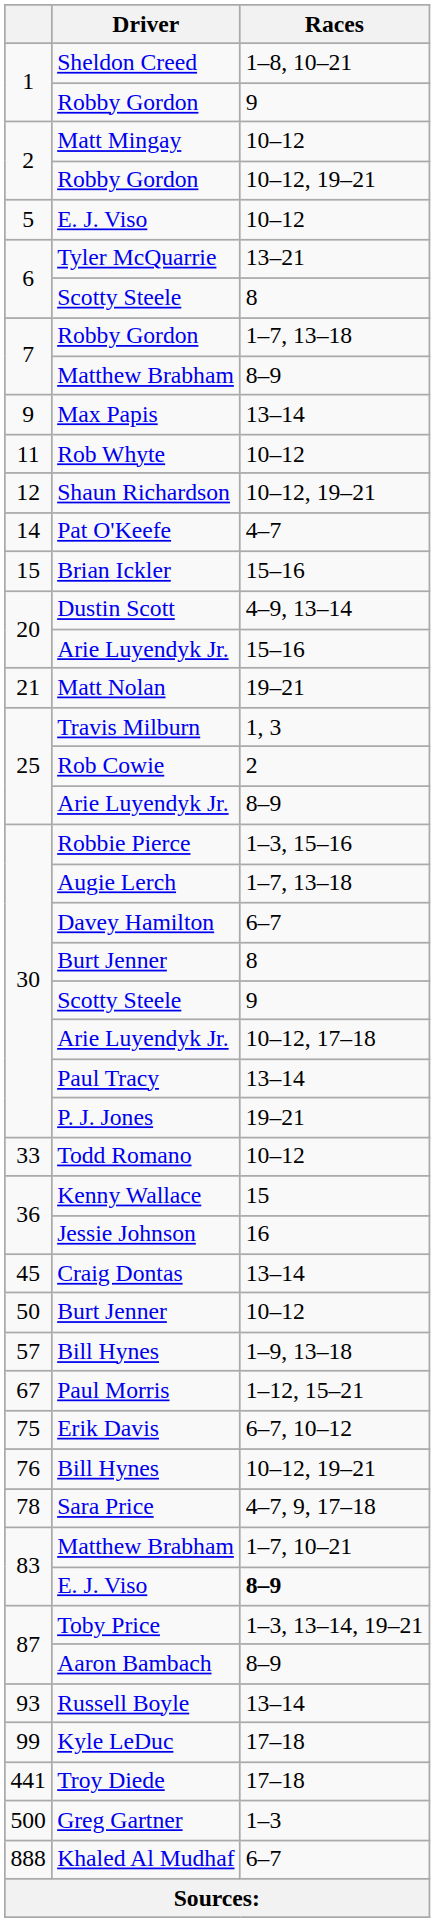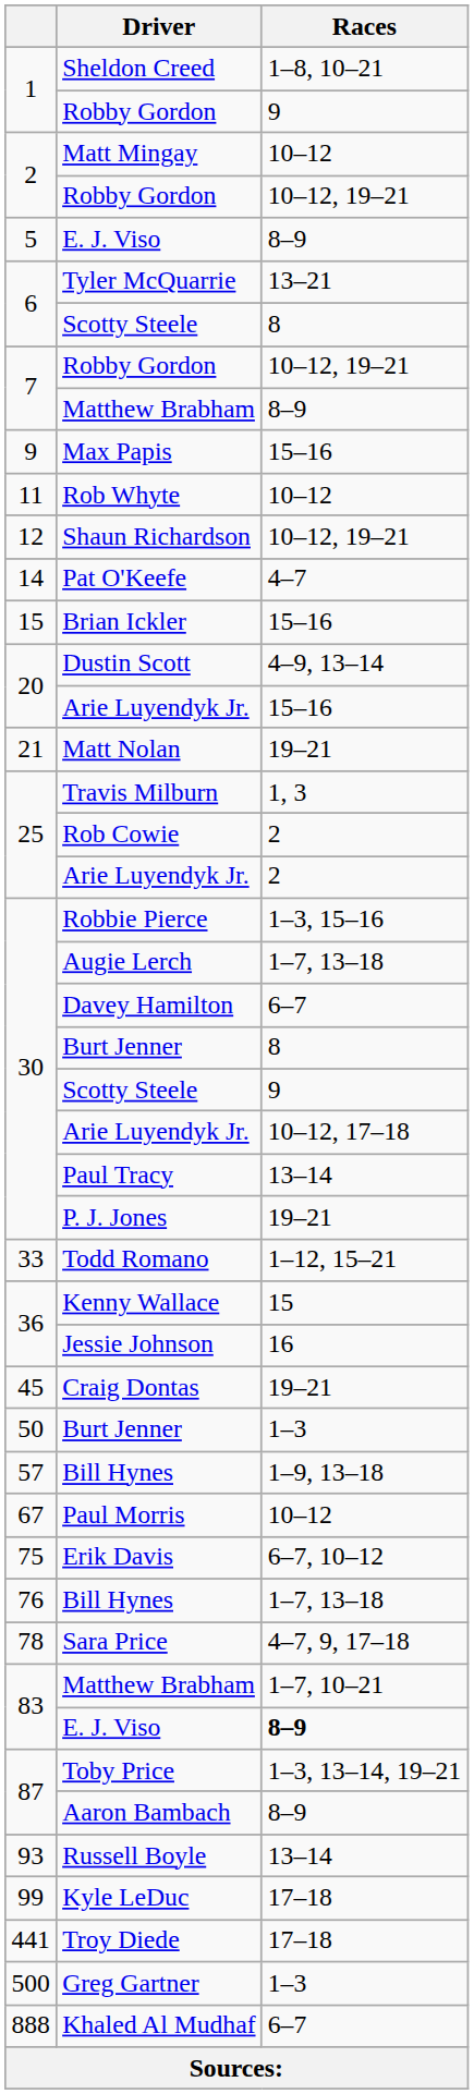 <table class="wikitable" style="font-size: 85%">
 <tr>
 <th></th>
 <th>Driver</th>
 <th>Races</th>
 </tr>
 <tr>
 <td align=center rowspan=2>1</td>
 <td> <a href='#'>Sheldon Creed</a></td>
 <td>1–8, 10–21</td>
 </tr>
 <tr>
 <td> <a href='#'>Robby Gordon</a></td>
 <td>9</td>
 </tr>
 <tr>
 <td align=center rowspan=2>2</td>
 <td> <a href='#'>Matt Mingay</a></td>
 <td>10–12</td>
 </tr>
 <tr>
 <td> <a href='#'>Robby Gordon</a></td>
 <td>10–12, 19–21</td>
 </tr>
 <tr>
 <td align=center>5</td>
 <td> <a href='#'>E. J. Viso</a></td>
-<td>10–12</td>
+<td>8–9</td>
 </tr>
 <tr>
 <td align=center rowspan=2>6</td>
 <td> <a href='#'>Tyler McQuarrie</a></td>
 <td>13–21</td>
 </tr>
 <tr>
 <td> <a href='#'>Scotty Steele</a></td>
 <td>8</td>
 </tr>
 <tr>
 <td align=center rowspan=2>7</td>
 <td> <a href='#'>Robby Gordon</a></td>
-<td>1–7, 13–18</td>
+<td>10–12, 19–21</td>
 </tr>
 <tr>
 <td> <a href='#'>Matthew Brabham</a></td>
 <td>8–9</td>
 </tr>
 <tr>
 <td align=center>9</td>
 <td> <a href='#'>Max Papis</a></td>
-<td>13–14</td>
+<td>15–16</td>
 </tr>
 <tr>
 <td align=center>11</td>
 <td> <a href='#'>Rob Whyte</a></td>
 <td>10–12</td>
 </tr>
 <tr>
 <td align=center>12</td>
 <td> <a href='#'>Shaun Richardson</a></td>
 <td>10–12, 19–21</td>
 </tr>
 <tr>
 <td align=center>14</td>
 <td> <a href='#'>Pat O'Keefe</a></td>
 <td>4–7</td>
 </tr>
 <tr>
 <td align=center>15</td>
 <td> <a href='#'>Brian Ickler</a></td>
 <td>15–16</td>
 </tr>
 <tr>
 <td align=center rowspan=2>20</td>
 <td> <a href='#'>Dustin Scott</a></td>
 <td>4–9, 13–14</td>
 </tr>
 <tr>
 <td> <a href='#'>Arie Luyendyk Jr.</a></td>
 <td>15–16</td>
 </tr>
 <tr>
 <td align=center>21</td>
 <td> <a href='#'>Matt Nolan</a></td>
 <td>19–21</td>
 </tr>
 <tr>
 <td align=center rowspan=3>25</td>
 <td> <a href='#'>Travis Milburn</a></td>
 <td>1, 3</td>
 </tr>
 <tr>
 <td> <a href='#'>Rob Cowie</a></td>
 <td>2</td>
 </tr>
 <tr>
 <td> <a href='#'>Arie Luyendyk Jr.</a></td>
-<td>8–9</td>
+<td>2</td>
 </tr>
 <tr>
 <td align=center rowspan=8>30</td>
 <td> <a href='#'>Robbie Pierce</a></td>
 <td>1–3, 15–16</td>
 </tr>
 <tr>
 <td> <a href='#'>Augie Lerch</a></td>
 <td>1–7, 13–18</td>
 </tr>
 <tr>
 <td> <a href='#'>Davey Hamilton</a></td>
 <td>6–7</td>
 </tr>
 <tr>
 <td> <a href='#'>Burt Jenner</a></td>
 <td>8</td>
 </tr>
 <tr>
 <td> <a href='#'>Scotty Steele</a></td>
 <td>9</td>
 </tr>
 <tr>
 <td> <a href='#'>Arie Luyendyk Jr.</a></td>
 <td>10–12, 17–18</td>
 </tr>
 <tr>
 <td> <a href='#'>Paul Tracy</a></td>
 <td>13–14</td>
 </tr>
 <tr>
 <td> <a href='#'>P. J. Jones</a></td>
 <td>19–21</td>
 </tr>
 <tr>
 <td align=center>33</td>
 <td> <a href='#'>Todd Romano</a></td>
-<td>10–12</td>
+<td>1–12, 15–21</td>
 </tr>
 <tr>
 <td align=center rowspan=2>36</td>
 <td> <a href='#'>Kenny Wallace</a></td>
 <td>15</td>
 </tr>
 <tr>
 <td> <a href='#'>Jessie Johnson</a></td>
 <td>16</td>
 </tr>
 <tr>
 <td align=center>45</td>
 <td> <a href='#'>Craig Dontas</a></td>
-<td>13–14</td>
+<td>19–21</td>
 </tr>
 <tr>
 <td align=center>50</td>
 <td> <a href='#'>Burt Jenner</a></td>
-<td>10–12</td>
+<td>1–3</td>
 </tr>
 <tr>
 <td align=center>57</td>
 <td> <a href='#'>Bill Hynes</a></td>
 <td>1–9, 13–18</td>
 </tr>
 <tr>
 <td align=center>67</td>
 <td> <a href='#'>Paul Morris</a></td>
-<td>1–12, 15–21</td>
+<td>10–12</td>
 </tr>
 <tr>
 <td align=center>75</td>
 <td> <a href='#'>Erik Davis</a></td>
 <td>6–7, 10–12</td>
 </tr>
 <tr>
 <td align=center>76</td>
 <td> <a href='#'>Bill Hynes</a></td>
-<td>10–12, 19–21</td>
+<td>1–7, 13–18</td>
 </tr>
 <tr>
 <td align=center>78</td>
 <td> <a href='#'>Sara Price</a></td>
 <td>4–7, 9, 17–18</td>
 </tr>
 <tr>
 <td align=center rowspan=2>83</td>
 <td> <a href='#'>Matthew Brabham</a></td>
 <td>1–7, 10–21</td>
 </tr>
 <tr>
 <td> <a href='#'>E. J. Viso</a></td>
 <td><strong>8–9</strong></td>
 </tr>
 <tr>
 <td align=center rowspan=2>87</td>
 <td> <a href='#'>Toby Price</a></td>
 <td>1–3, 13–14, 19–21</td>
 </tr>
 <tr>
 <td> <a href='#'>Aaron Bambach</a></td>
 <td>8–9</td>
 </tr>
 <tr>
 <td align=center>93</td>
 <td> <a href='#'>Russell Boyle</a></td>
 <td>13–14</td>
 </tr>
 <tr>
 <td align=center>99</td>
 <td> <a href='#'>Kyle LeDuc</a></td>
 <td>17–18</td>
 </tr>
 <tr>
 <td align=center>441</td>
 <td> <a href='#'>Troy Diede</a></td>
 <td>17–18</td>
 </tr>
 <tr>
 <td align=center>500</td>
 <td> <a href='#'>Greg Gartner</a></td>
 <td>1–3</td>
 </tr>
 <tr>
 <td align=center>888</td>
 <td> <a href='#'>Khaled Al Mudhaf</a></td>
 <td>6–7</td>
 </tr>
 <tr>
 <th colspan=3>Sources:</th>
 </tr>
 </table>
